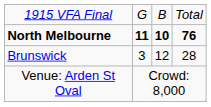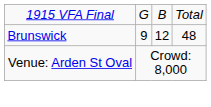 <table class="wikitable" style="text-align:center; width:40%">
 <tr>
 <td width=200><em><a href='#'>1915 VFA Final</a></em></td>
 <td><em>G</em></td>
 <td><em>B</em></td>
 <td><em>Total</em></td>
 </tr>
 <tr>
-<td style="text-align:left"><strong>North Melbourne</strong></td>
-<td><strong>11</strong></td>
-<td><strong>10</strong></td>
-<td><strong>76</strong></td>
-</tr>
-<tr>
 <td style="text-align:left"><a href='#'>Brunswick</a></td>
-<td>3</td>
+<td>9</td>
 <td>12</td>
-<td>28</td>
+<td>48</td>
 </tr>
 <tr>
 <td>Venue: <a href='#'>Arden St Oval</a></td>
 <td colspan=3>Crowd: 8,000</td>
 </tr>
 </table>
